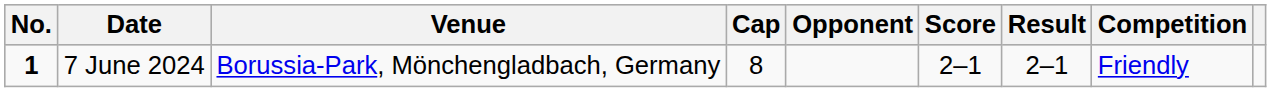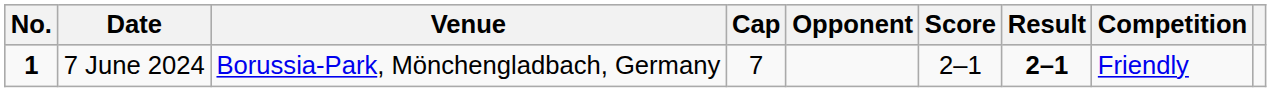 <table class="wikitable sortable">
 <tr>
 <th scope="col">No.</th>
 <th scope="col">Date</th>
 <th scope="col">Venue</th>
 <th scope="col">Cap</th>
 <th scope="col">Opponent</th>
 <th scope="col">Score</th>
 <th scope="col">Result</th>
 <th scope="col">Competition</th>
 <th scope="col" class="unsortable"></th>
 </tr>
 <tr>
 <td style="text-align: center;"><strong>1</strong></td>
 <td>7 June 2024</td>
 <td><a href='#'>Borussia-Park</a>, Mönchengladbach, Germany</td>
-<td style="text-align: center;">8</td>
+<td style="text-align: center;">7</td>
 <td></td>
 <td style="text-align: center;">2–1</td>
-<td style="text-align: center;">2–1</td>
+<td style="text-align: center;"><strong>2–1</strong></td>
 <td><a href='#'>Friendly</a></td>
 <td style="text-align: center;"></td>
 </tr>
 </table>
